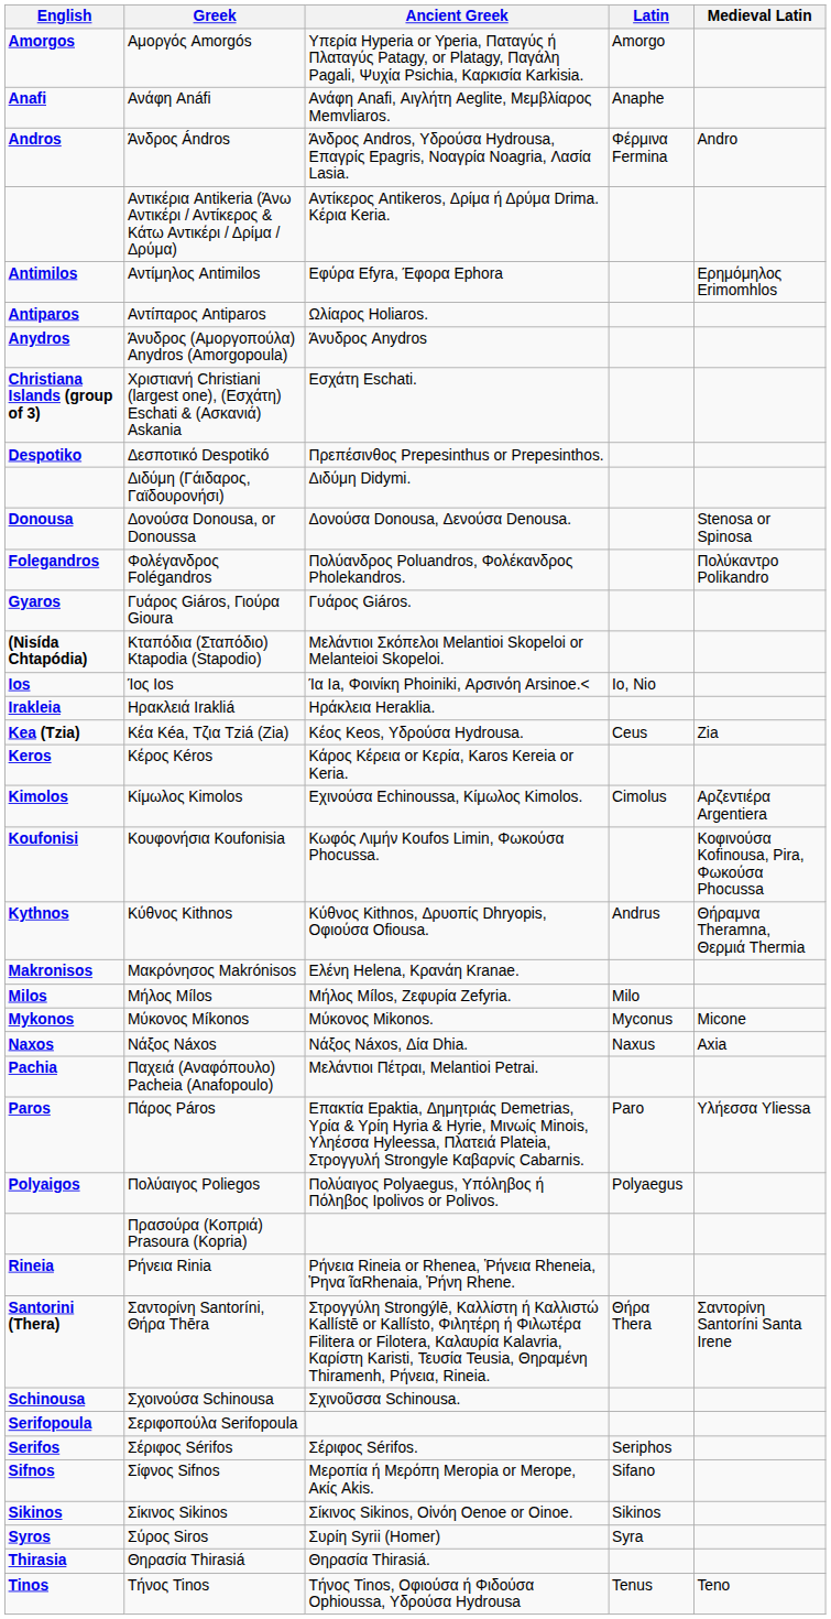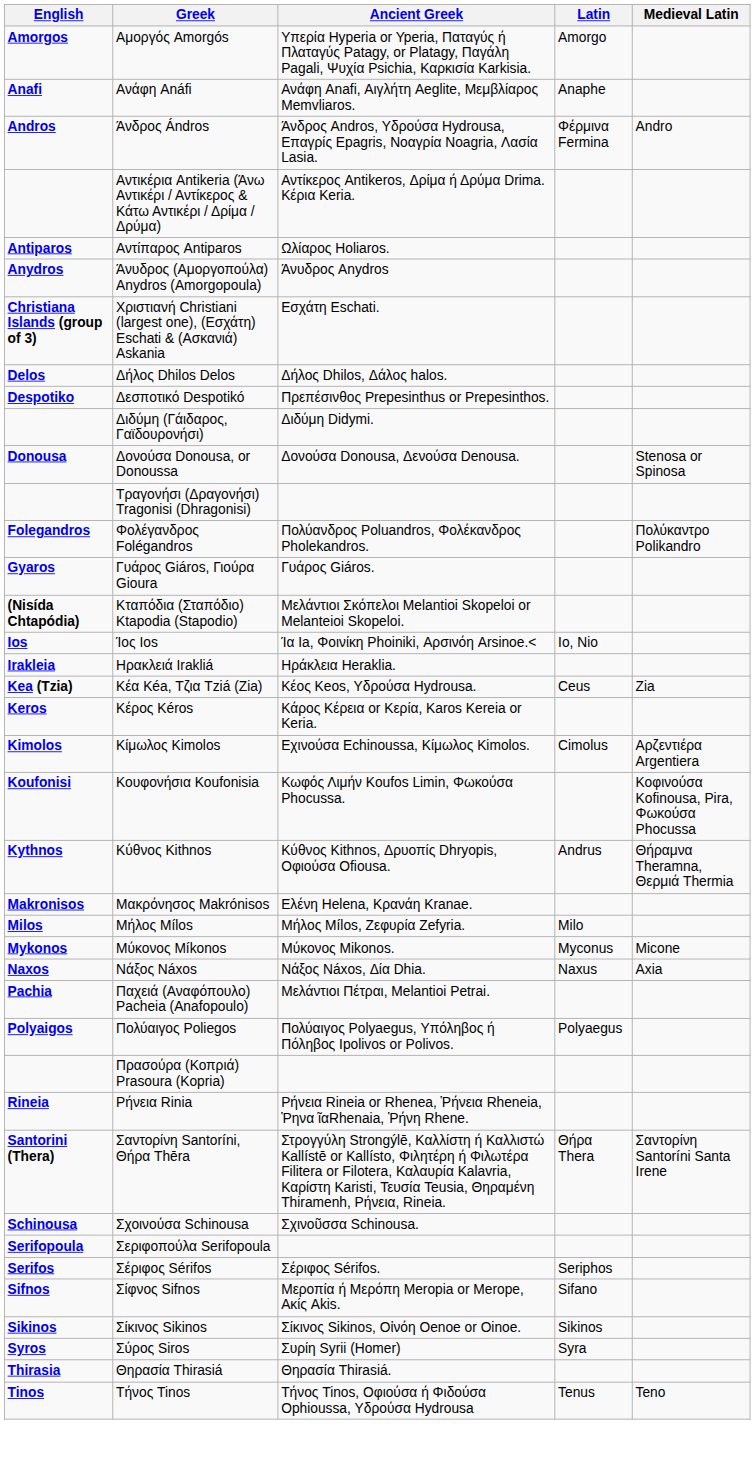 <table class=wikitable>
 <tr>
 <th><a href='#'>English</a></th>
 <th><a href='#'>Greek</a></th>
 <th><a href='#'>Ancient Greek</a></th>
 <th><a href='#'>Latin</a></th>
 <th>Medieval Latin</th>
 </tr>
 <tr valign="top">
 <td><strong><a href='#'>Amorgos</a></strong></td>
 <td>Αμοργός Amorgós</td>
 <td>Υπερία Hyperia or Yperia, Παταγύς ή Πλαταγύς Patagy, or Platagy, Παγάλη Pagali, Ψυχία Psichia, Καρκισία Karkisia.</td>
 <td>Amorgo</td>
 <td></td>
 </tr>
 <tr valign="top">
 <td><strong><a href='#'>Anafi</a></strong></td>
 <td>Ανάφη Anáfi</td>
 <td>Ανάφη Anafi, Αιγλήτη Aeglite, Μεμβλίαρος Memvliaros.</td>
 <td>Anaphe</td>
 <td></td>
 </tr>
 <tr valign="top">
 <td><strong><a href='#'>Andros</a></strong></td>
 <td>Άνδρος Ándros</td>
 <td>Άνδρος Andros, Υδρούσα Hydrousa, Επαγρίς Epagris, Νοαγρία Noagria, Λασία Lasia.</td>
 <td>Φέρμινα Fermina</td>
 <td>Andro</td>
 </tr>
 <tr valign="top">
 <td><strong></strong></td>
 <td>Αντικέρια Antikeria (Άνω Αντικέρι / Αντίκερος & Κάτω Αντικέρι / Δρίμα / Δρύμα)</td>
 <td>Αντίκερος Antikeros, Δρίμα ή Δρύμα Drima. Κέρια Keria.</td>
 <td></td>
 <td></td>
 </tr>
 <tr valign="top">
-<td><strong><a href='#'>Antimilos</a></strong></td>
-<td>Αντίμηλος Antimilos</td>
-<td>Εφύρα Efyra, Έφορα Ephora</td>
-<td></td>
-<td>Ερημόμηλος Erimomhlos</td>
-</tr>
-<tr valign="top">
 <td><strong><a href='#'>Antiparos</a></strong></td>
 <td>Αντίπαρος Antiparos</td>
 <td>Ωλίαρος Holiaros.</td>
 <td></td>
 <td></td>
 </tr>
 <tr valign="top">
 <td><strong><a href='#'>Anydros</a></strong></td>
 <td>Άνυδρος (Αμοργοπούλα) Anydros (Amorgopoula)</td>
 <td>Άνυδρος Anydros</td>
 <td></td>
 <td></td>
 </tr>
 <tr valign="top">
 <td><strong><a href='#'>Christiana Islands</a> (group of 3)</strong></td>
 <td>Χριστιανή Christiani (largest one), (Εσχάτη) Eschati & (Ασκανιά) Askania</td>
 <td>Εσχάτη Eschati.</td>
+<td></td>
+<td></td>
+</tr>
+<tr valign="top">
+<td><strong><a href='#'>Delos</a></strong></td>
+<td>Δήλος Dhilos Delos</td>
+<td>Δήλος Dhilos, Δάλος halos.</td>
 <td></td>
 <td></td>
 </tr>
 <tr valign="top">
 <td><strong><a href='#'>Despotiko</a></strong></td>
 <td>Δεσποτικό Despotikó</td>
 <td>Πρεπέσινθος Prepesinthus or Prepesinthos.</td>
 <td></td>
 <td></td>
 </tr>
 <tr valign="top">
 <td><strong></strong></td>
 <td>Διδύμη (Γάιδαρος, Γαϊδουρονήσι)</td>
 <td>Διδύμη Didymi.</td>
 <td></td>
 <td></td>
 </tr>
 <tr valign="top">
 <td><strong><a href='#'>Donousa</a></strong></td>
 <td>Δονούσα Donousa, or Donoussa</td>
 <td>Δονούσα Donousa, Δενούσα Denousa.</td>
 <td></td>
 <td>Stenosa or Spinosa</td>
+</tr>
+<tr valign="top">
+<td><strong></strong></td>
+<td>Τραγονήσι (Δραγονήσι) Tragonisi (Dhragonisi)</td>
+<td></td>
+<td></td>
+<td></td>
 </tr>
 <tr valign="top">
 <td><strong><a href='#'>Folegandros</a></strong></td>
 <td>Φολέγανδρος Folégandros</td>
 <td>Πολύανδρος Poluandros, Φολέκανδρος Pholekandros.</td>
 <td></td>
 <td>Πολύκαντρο Polikandro</td>
 </tr>
 <tr valign="top">
 <td><strong><a href='#'>Gyaros</a></strong></td>
 <td>Γυάρος Giáros, Γιούρα Gioura</td>
 <td>Γυάρος Giáros.</td>
 <td></td>
 <td></td>
 </tr>
 <tr valign="top">
 <td><strong> (Nisída Chtapódia)</strong></td>
 <td>Κταπόδια (Σταπόδιο) Ktapodia (Stapodio)</td>
 <td>Μελάντιοι Σκόπελοι Melantioi Skopeloi or Melanteioi Skopeloi.</td>
 <td></td>
 <td></td>
 </tr>
 <tr valign="top">
 <td><strong><a href='#'>Ios</a></strong></td>
 <td>Ίος Ios</td>
 <td>Ία Ia, Φοινίκη Phoiniki, Αρσινόη Arsinoe.<</td>
 <td>Io, Nio</td>
 <td></td>
 </tr>
 <tr valign="top">
 <td><strong><a href='#'>Irakleia</a></strong></td>
 <td>Ηρακλειά Irakliá</td>
 <td>Ηράκλεια Heraklia.</td>
 <td></td>
 <td></td>
 </tr>
 <tr valign="top">
 <td><strong><a href='#'>Kea</a> (Tzia)</strong></td>
 <td>Κέα Kéa, Τζια Tziá (Zia)</td>
 <td>Κέος Keos, Υδρούσα Hydrousa.</td>
 <td>Ceus</td>
 <td>Zia</td>
 </tr>
 <tr valign="top">
 <td><strong><a href='#'>Keros</a></strong></td>
 <td>Κέρος Kéros</td>
 <td>Κάρος Κέρεια or Κερία, Karos Kereia or Keria.</td>
 <td></td>
 <td></td>
 </tr>
 <tr valign="top">
 <td><strong><a href='#'>Kimolos</a></strong></td>
 <td>Κίμωλος Kimolos</td>
 <td>Εχινούσα Echinoussa, Κίμωλος Kimolos.</td>
 <td>Cimolus</td>
 <td>Αρζεντιέρα Argentiera</td>
 </tr>
 <tr valign="top">
 <td><strong><a href='#'>Koufonisi</a></strong></td>
 <td>Κουφονήσια Koufonisia</td>
 <td>Κωφός Λιμήν Koufos Limin, Φωκούσα Phocussa.</td>
 <td></td>
 <td>Κοφινούσα Kofinousa, Pira, Φωκούσα Phocussa</td>
 </tr>
 <tr valign="top">
 <td><strong><a href='#'>Kythnos</a></strong></td>
 <td>Κύθνος Kithnos</td>
 <td>Κύθνος Kithnos, Δρυοπίς Dhryopis, Οφιούσα Ofiousa.</td>
 <td>Andrus</td>
 <td>Θήραμνα Theramna, Θερμιά Thermia</td>
 </tr>
 <tr valign="top">
 <td><strong><a href='#'>Makronisos</a></strong></td>
 <td>Μακρόνησος Makrónisos</td>
 <td>Ελένη Helena, Κρανάη Kranae.</td>
 <td></td>
 <td></td>
 </tr>
 <tr valign="top">
 <td><strong><a href='#'>Milos</a></strong></td>
 <td>Μήλος Mílos</td>
 <td>Μήλος Mílos, Ζεφυρία Zefyria.</td>
 <td>Milo</td>
 <td></td>
 </tr>
 <tr valign="top">
 <td><strong><a href='#'>Mykonos</a></strong></td>
 <td>Μύκονος Míkonos</td>
 <td>Μύκονος Mikonos.</td>
 <td>Myconus</td>
 <td>Micone</td>
 </tr>
 <tr valign="top">
 <td><strong><a href='#'>Naxos</a></strong></td>
 <td>Νάξος Náxos</td>
 <td>Νάξος Náxos, Δία Dhia.</td>
 <td>Naxus</td>
 <td>Axia</td>
 </tr>
 <tr valign="top">
 <td><strong><a href='#'>Pachia</a></strong></td>
 <td>Παχειά (Αναφόπουλο) Pacheia (Anafopoulo)</td>
 <td>Μελάντιοι Πέτραι, Melantioi Petrai.</td>
 <td></td>
 <td></td>
 </tr>
 <tr valign="top">
-<td><strong><a href='#'>Paros</a></strong></td>
-<td>Πάρος Páros</td>
-<td>Επακτία Epaktia, Δημητριάς Demetrias, Υρία & Υρίη Hyria & Hyrie, Μινωίς Minois, Υληέσσα Hyleessa, Πλατειά Plateia, Στρογγυλή Strongyle Καβαρνίς Cabarnis.</td>
-<td>Paro</td>
-<td>Υλήεσσα Yliessa</td>
-</tr>
-<tr valign="top">
 <td><strong><a href='#'>Polyaigos</a></strong></td>
 <td>Πολύαιγος Poliegos</td>
 <td>Πολύαιγος Polyaegus, Υπόληβος ή Πόληβος Ipolivos or Polivos.</td>
 <td>Polyaegus</td>
 <td></td>
 </tr>
 <tr valign="top">
 <td><strong></strong></td>
 <td>Πρασούρα (Κοπριά) Prasoura (Kopria)</td>
 <td></td>
 <td></td>
 <td></td>
 </tr>
 <tr valign="top">
 <td><strong><a href='#'>Rineia</a></strong></td>
 <td>Ρήνεια Rinia</td>
 <td>Ρήνεια Rineia or Rhenea, Ῥήνεια Rheneia, Ῥηνα ῖαRhenaia, Ῥήνη Rhene.</td>
 <td></td>
 <td></td>
 </tr>
 <tr valign="top">
 <td><strong><a href='#'>Santorini</a> (Thera)</strong></td>
 <td>Σαντορίνη Santoríni, Θήρα Thēra</td>
 <td>Στρογγύλη Strongýlē, Καλλίστη ή Καλλιστώ Kallístē or Kallísto, Φιλητέρη ή Φιλωτέρα Filitera or Filotera, Καλαυρία Kalavria, Καρίστη Karisti, Τευσία Teusia, Θηραμένη Thiramenh, Ρήνεια, Rineia.</td>
 <td>Θήρα Thera</td>
 <td>Σαντορίνη Santoríni Santa Irene</td>
 </tr>
 <tr valign="top">
 <td><strong><a href='#'>Schinousa</a></strong></td>
 <td>Σχοινούσα Schinousa</td>
 <td>Σχινοῦσσα Schinousa.</td>
 <td></td>
 <td></td>
 </tr>
 <tr valign="top">
 <td><strong><a href='#'>Serifopoula</a></strong></td>
 <td>Σεριφοπούλα Serifopoula</td>
 <td></td>
 <td></td>
 <td></td>
 </tr>
 <tr valign="top">
 <td><strong><a href='#'>Serifos</a></strong></td>
 <td>Σέριφος Sérifos</td>
 <td>Σέριφος Sérifos.</td>
 <td>Seriphos</td>
 <td></td>
 </tr>
 <tr valign="top">
 <td><strong><a href='#'>Sifnos</a></strong></td>
 <td>Σίφνος Sifnos</td>
 <td>Μεροπία ή Μερόπη Meropia or Merope, Ακίς Akis.</td>
 <td>Sifano</td>
 <td></td>
 </tr>
 <tr valign="top">
 <td><strong><a href='#'>Sikinos</a></strong></td>
 <td>Σίκινος Sikinos</td>
 <td>Σίκινος Sikinos, Οἰνόη Oenoe or Oinoe.</td>
 <td>Sikinos</td>
 <td></td>
 </tr>
 <tr valign="top">
 <td><strong><a href='#'>Syros</a></strong></td>
 <td>Σύρος Siros</td>
 <td>Συρίη Syrii (Homer)</td>
 <td>Syra</td>
 <td></td>
 </tr>
 <tr valign="top">
 <td><strong><a href='#'>Thirasia</a></strong></td>
 <td>Θηρασία Thirasiá</td>
 <td>Θηρασία Thirasiá.</td>
 <td></td>
 <td></td>
 </tr>
 <tr valign="top">
 <td><strong><a href='#'>Tinos</a></strong></td>
 <td>Τήνος Tinos</td>
 <td>Τήνος Tinos, Οφιούσα ή Φιδούσα Ophioussa, Υδρούσα Hydrousa</td>
 <td>Tenus</td>
 <td>Teno</td>
 </tr>
 </table>
